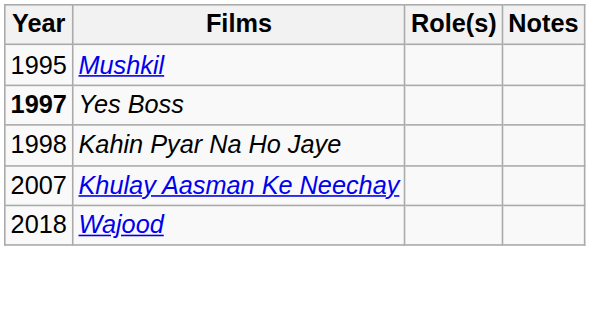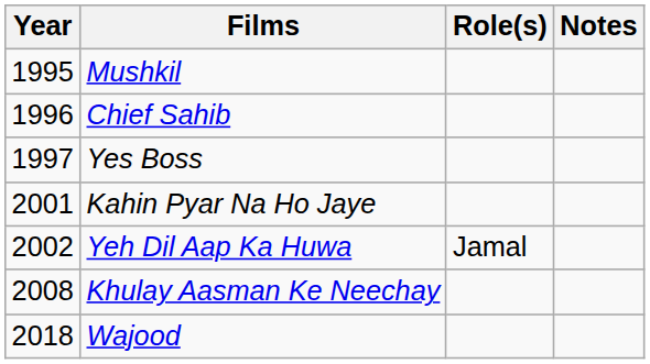 <table class="wikitable">
 <tr>
 <th>Year</th>
 <th>Films</th>
 <th>Role(s)</th>
 <th>Notes</th>
 </tr>
 <tr>
 <td>1995</td>
 <td><em><a href='#'>Mushkil</a></em></td>
 <td></td>
 <td></td>
 </tr>
 <tr>
-<td><strong>1997</strong></td>
+<td>1996</td>
+<td><em><a href='#'>Chief Sahib</a></em></td>
+<td></td>
+<td></td>
+</tr>
+<tr>
+<td>1997</td>
 <td><em>Yes Boss</em></td>
 <td></td>
 <td></td>
 </tr>
 <tr>
-<td>1998</td>
+<td>2001</td>
 <td><em>Kahin Pyar Na Ho Jaye</em></td>
 <td></td>
 <td></td>
 </tr>
 <tr>
-<td>2007</td>
+<td>2002</td>
+<td><em><a href='#'>Yeh Dil Aap Ka Huwa</a></em></td>
+<td>Jamal</td>
+<td></td>
+</tr>
+<tr>
+<td>2008</td>
 <td><em><a href='#'>Khulay Aasman Ke Neechay</a></em></td>
 <td></td>
 <td></td>
 </tr>
 <tr>
 <td>2018</td>
 <td><em><a href='#'>Wajood</a></em></td>
 <td></td>
 <td></td>
 </tr>
 </table>
